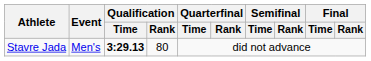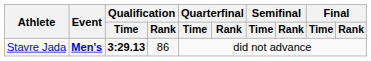 <table class=wikitable style=font-size:90%;text-align:center>
 <tr>
 <th rowspan=2>Athlete</th>
 <th rowspan=2>Event</th>
 <th colspan=2>Qualification</th>
 <th colspan=2>Quarterfinal</th>
 <th colspan=2>Semifinal</th>
 <th colspan=2>Final</th>
 </tr>
 <tr style=font-size:95%>
 <th>Time</th>
 <th>Rank</th>
 <th>Time</th>
 <th>Rank</th>
 <th>Time</th>
 <th>Rank</th>
 <th>Time</th>
 <th>Rank</th>
 </tr>
 <tr>
 <td align=left><a href='#'>Stavre Jada</a></td>
-<td align=left><a href='#'>Men's</a></td>
+<td align=left><strong><a href='#'>Men's</a></strong></td>
 <td><strong>3:29.13</strong></td>
-<td>80</td>
+<td>86</td>
 <td colspan=6>did not advance</td>
 </tr>
 </table>
